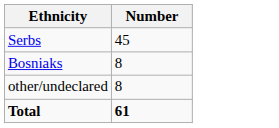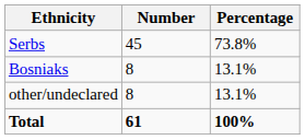 <table class="wikitable">
 <tr>
 <th width="100px">Ethnicity</th>
 <th width="80px">Number</th>
+<th width="80px">Percentage</th>
 </tr>
 <tr>
 <td><a href='#'>Serbs</a></td>
 <td>45</td>
+<td>73.8%</td>
 </tr>
 <tr>
 <td><a href='#'>Bosniaks</a></td>
 <td>8</td>
+<td>13.1%</td>
 </tr>
 <tr>
 <td>other/undeclared</td>
 <td>8</td>
+<td>13.1%</td>
 </tr>
 <tr>
 <td><strong>Total</strong></td>
 <td><strong>61</strong></td>
+<td><strong>100%</strong></td>
 </tr>
 </table>
